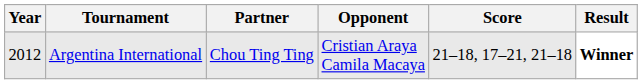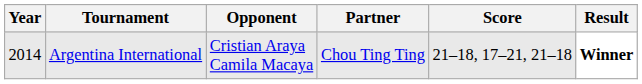 <table class="sortable wikitable" style="font-size: 90%;">
 <tr>
 <th>Year</th>
 <th>Tournament</th>
+<th>Opponent</th>
 <th>Partner</th>
-<th>Opponent</th>
 <th>Score</th>
 <th>Result</th>
 </tr>
 <tr style="background:#E9E9E9">
-<td align="center">2012</td>
+<td align="center">2014</td>
 <td align="left"><a href='#'>Argentina International</a></td>
+<td align="left"> <a href='#'>Cristian Araya</a><br> <a href='#'>Camila Macaya</a></td>
 <td align="left"> <a href='#'>Chou Ting Ting</a></td>
-<td align="left"> <a href='#'>Cristian Araya</a><br> <a href='#'>Camila Macaya</a></td>
 <td align="left">21–18, 17–21, 21–18</td>
 <td style="text-align:left; background:white"><strong>Winner</strong></td>
 </tr>
 </table>
